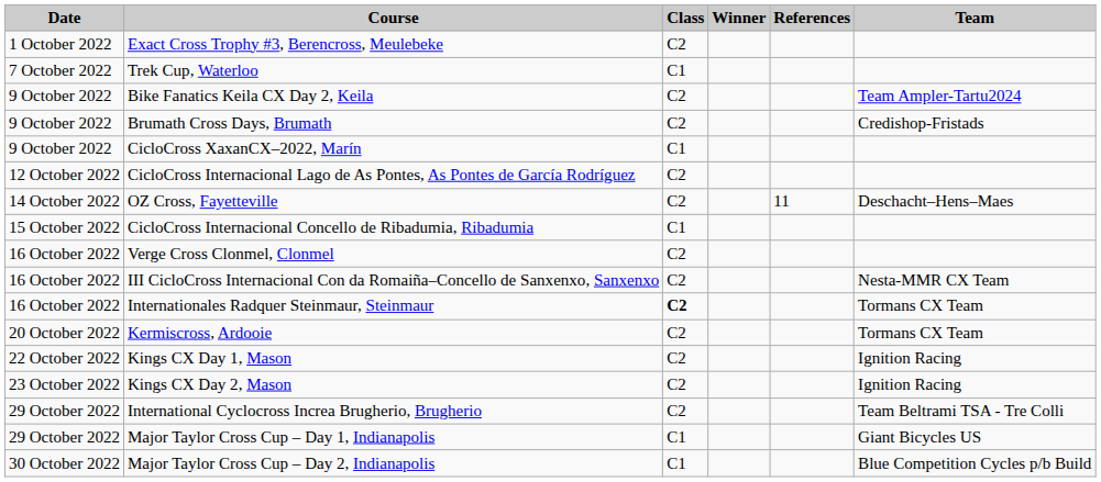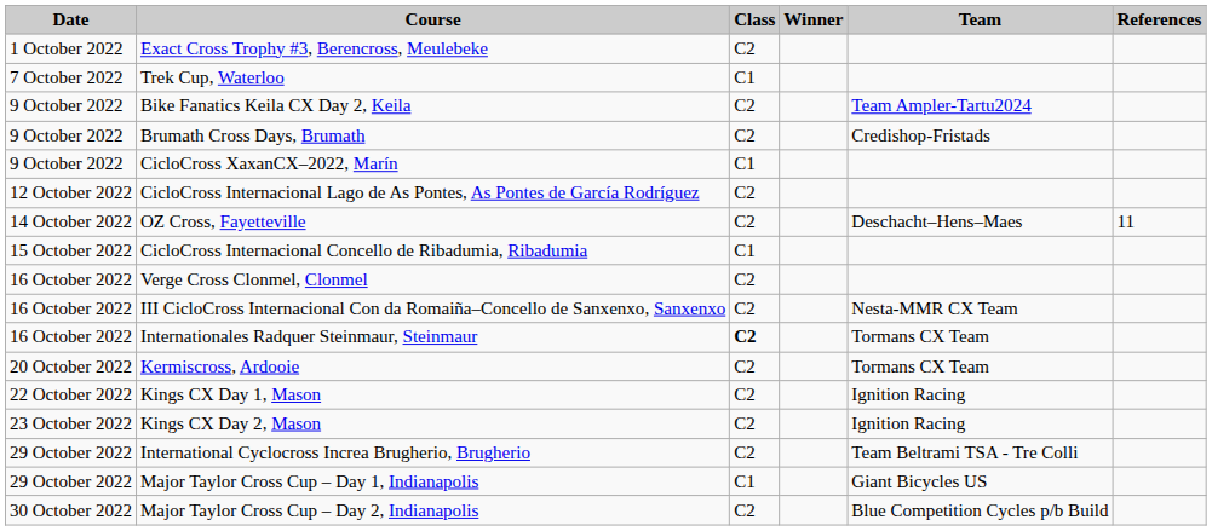 <table class="wikitable sortable alternance ">
 <tr>
 <th scope="col" style="background-color:#CCCCCC;">Date</th>
 <th scope="col" style="background-color:#CCCCCC;">Course</th>
 <th scope="col" style="background-color:#CCCCCC;">Class</th>
 <th scope="col" style="background-color:#CCCCCC;">Winner</th>
+<th scope="col" style="background-color:#CCCCCC;">Team</th>
 <th scope="col" style="background-color:#CCCCCC;">References</th>
-<th scope="col" style="background-color:#CCCCCC;">Team</th>
 </tr>
 <tr>
 <td>1 October 2022</td>
 <td> <a href='#'>Exact Cross Trophy #3</a>, <a href='#'>Berencross</a>, <a href='#'>Meulebeke</a></td>
 <td>C2</td>
 <td></td>
 <td></td>
 <td></td>
 </tr>
 <tr>
 <td>7 October 2022</td>
 <td> Trek Cup, <a href='#'>Waterloo</a></td>
 <td>C1</td>
 <td></td>
 <td></td>
 <td></td>
 </tr>
 <tr>
 <td>9 October 2022</td>
 <td> Bike Fanatics Keila CX Day 2, <a href='#'>Keila</a></td>
 <td>C2</td>
 <td></td>
+<td><a href='#'>Team Ampler-Tartu2024</a></td>
 <td></td>
-<td><a href='#'>Team Ampler-Tartu2024</a></td>
 </tr>
 <tr>
 <td>9 October 2022</td>
 <td> Brumath Cross Days, <a href='#'>Brumath</a></td>
 <td>C2</td>
 <td></td>
+<td>Credishop-Fristads</td>
 <td></td>
-<td>Credishop-Fristads</td>
 </tr>
 <tr>
 <td>9 October 2022</td>
 <td> CicloCross XaxanCX–2022, <a href='#'>Marín</a></td>
 <td>C1</td>
 <td></td>
 <td></td>
 <td></td>
 </tr>
 <tr>
 <td>12 October 2022</td>
 <td> CicloCross Internacional Lago de As Pontes, <a href='#'>As Pontes de García Rodríguez</a></td>
 <td>C2</td>
 <td></td>
 <td></td>
 <td></td>
 </tr>
 <tr>
 <td>14 October 2022</td>
 <td> OZ Cross, <a href='#'>Fayetteville</a></td>
 <td>C2</td>
 <td></td>
+<td>Deschacht–Hens–Maes</td>
 <td> 11</td>
-<td>Deschacht–Hens–Maes</td>
 </tr>
 <tr>
 <td>15 October 2022</td>
 <td> CicloCross Internacional Concello de Ribadumia, <a href='#'>Ribadumia</a></td>
 <td>C1</td>
 <td></td>
 <td></td>
 <td></td>
 </tr>
 <tr>
 <td>16 October 2022</td>
 <td> Verge Cross Clonmel, <a href='#'>Clonmel</a></td>
 <td>C2</td>
 <td></td>
 <td></td>
 <td></td>
 </tr>
 <tr>
 <td>16 October 2022</td>
 <td> III CicloCross Internacional Con da Romaiña–Concello de Sanxenxo, <a href='#'>Sanxenxo</a></td>
 <td>C2</td>
 <td></td>
+<td>Nesta-MMR CX Team</td>
 <td></td>
-<td>Nesta-MMR CX Team</td>
 </tr>
 <tr>
 <td>16 October 2022</td>
 <td> Internationales Radquer Steinmaur, <a href='#'>Steinmaur</a></td>
 <td><strong>C2</strong></td>
 <td></td>
+<td>Tormans CX Team</td>
 <td></td>
-<td>Tormans CX Team</td>
 </tr>
 <tr>
 <td>20 October 2022</td>
 <td> <a href='#'>Kermiscross</a>, <a href='#'>Ardooie</a></td>
 <td>C2</td>
 <td></td>
+<td>Tormans CX Team</td>
 <td></td>
-<td>Tormans CX Team</td>
 </tr>
 <tr>
 <td>22 October 2022</td>
 <td> Kings CX Day 1, <a href='#'>Mason</a></td>
 <td>C2</td>
 <td></td>
+<td>Ignition Racing</td>
 <td></td>
-<td>Ignition Racing</td>
 </tr>
 <tr>
 <td>23 October 2022</td>
 <td> Kings CX Day 2, <a href='#'>Mason</a></td>
 <td>C2</td>
 <td></td>
+<td>Ignition Racing</td>
 <td></td>
-<td>Ignition Racing</td>
 </tr>
 <tr>
 <td>29 October 2022</td>
 <td> International Cyclocross Increa Brugherio, <a href='#'>Brugherio</a></td>
 <td>C2</td>
 <td></td>
+<td>Team Beltrami TSA - Tre Colli</td>
 <td></td>
-<td>Team Beltrami TSA - Tre Colli</td>
 </tr>
 <tr>
 <td>29 October 2022</td>
 <td> Major Taylor Cross Cup – Day 1, <a href='#'>Indianapolis</a></td>
 <td>C1</td>
 <td></td>
+<td>Giant Bicycles US</td>
 <td></td>
-<td>Giant Bicycles US</td>
 </tr>
 <tr>
 <td>30 October 2022</td>
 <td> Major Taylor Cross Cup – Day 2, <a href='#'>Indianapolis</a></td>
-<td>C1</td>
-<td></td>
+<td>C2</td>
 <td></td>
 <td>Blue Competition Cycles p/b Build</td>
+<td></td>
 </tr>
 </table>
